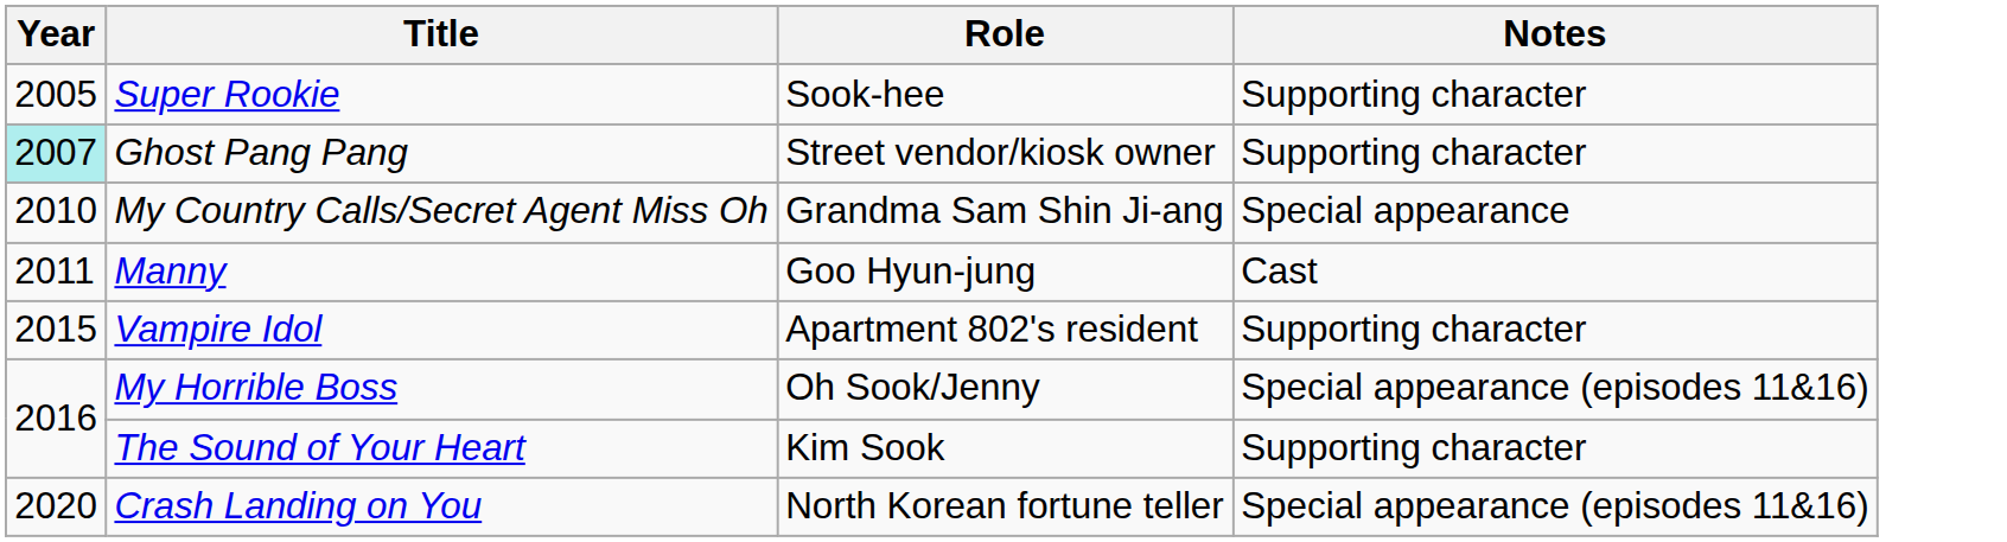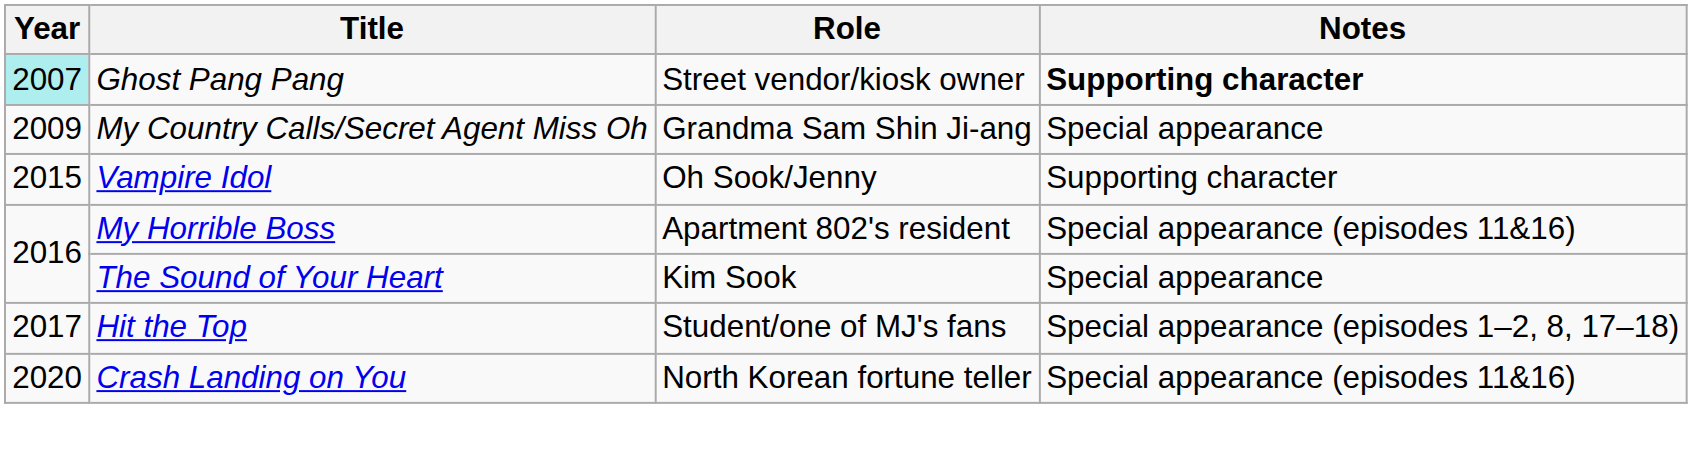 <table class="wikitable">
 <tr>
 <th>Year</th>
 <th>Title</th>
 <th>Role</th>
 <th>Notes</th>
 </tr>
 <tr>
-<td>2005</td>
-<td><em><a href='#'>Super Rookie</a></em></td>
-<td>Sook-hee</td>
-<td>Supporting character</td>
-</tr>
-<tr>
 <td style="background: paleturquoise;">2007</td>
 <td><em>Ghost Pang Pang</em></td>
 <td>Street vendor/kiosk owner</td>
-<td>Supporting character</td>
+<td><strong>Supporting character</strong></td>
 </tr>
 <tr>
-<td>2010</td>
+<td>2009</td>
 <td><em>My Country Calls/Secret Agent Miss Oh</em></td>
 <td>Grandma Sam Shin Ji-ang</td>
 <td>Special appearance</td>
 </tr>
 <tr>
-<td>2011</td>
-<td><em><a href='#'>Manny</a></em></td>
-<td>Goo Hyun-jung</td>
-<td>Cast</td>
-</tr>
-<tr>
 <td>2015</td>
 <td><em><a href='#'>Vampire Idol</a></em></td>
-<td>Apartment 802's resident</td>
+<td>Oh Sook/Jenny</td>
 <td>Supporting character</td>
 </tr>
 <tr>
 <td rowspan='2'>2016</td>
 <td><em><a href='#'>My Horrible Boss</a></em></td>
-<td>Oh Sook/Jenny</td>
+<td>Apartment 802's resident</td>
 <td>Special appearance (episodes 11&16)</td>
 </tr>
 <tr>
 <td><em><a href='#'>The Sound of Your Heart</a></em></td>
 <td>Kim Sook</td>
-<td>Supporting character</td>
+<td>Special appearance</td>
+</tr>
+<tr>
+<td>2017</td>
+<td><em><a href='#'>Hit the Top</a></em></td>
+<td>Student/one of MJ's fans</td>
+<td>Special appearance (episodes 1–2, 8, 17–18)</td>
 </tr>
 <tr>
 <td>2020</td>
 <td><em><a href='#'>Crash Landing on You</a></em></td>
 <td>North Korean fortune teller</td>
 <td>Special appearance (episodes 11&16)</td>
 </tr>
 </table>
